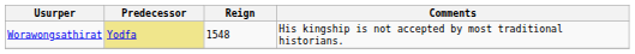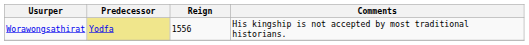 <table class="wikitable">
 <tr>
 <th width="125">Usurper</th>
 <th width="125">Predecessor</th>
 <th width="90">Reign</th>
 <th width="460">Comments</th>
 </tr>
 <tr>
 <td><a href='#'>Worawongsathirat</a></td>
 <td style="background: khaki;"><a href='#'>Yodfa</a></td>
-<td>1548</td>
+<td>1556</td>
 <td>His kingship is not accepted by most traditional historians.</td>
 </tr>
 <tr>
 </tr>
 </table>
